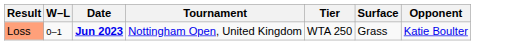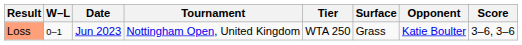 <table class="sortable wikitable">
 <tr>
 <th>Result</th>
 <th class="unsortable">W–L</th>
 <th>Date</th>
 <th>Tournament</th>
 <th>Tier</th>
 <th>Surface</th>
 <th>Opponent</th>
+<th class="unsortable">Score</th>
 </tr>
 <tr>
 <td style="background:#ffa07a;">Loss</td>
 <td><small>0–1</small></td>
-<td><strong><a href='#'>Jun 2023</a></strong></td>
+<td><a href='#'>Jun 2023</a></td>
 <td><a href='#'>Nottingham Open</a>, United Kingdom</td>
 <td>WTA 250</td>
 <td>Grass</td>
 <td> <a href='#'>Katie Boulter</a></td>
+<td>3–6, 3–6</td>
 </tr>
 </table>
